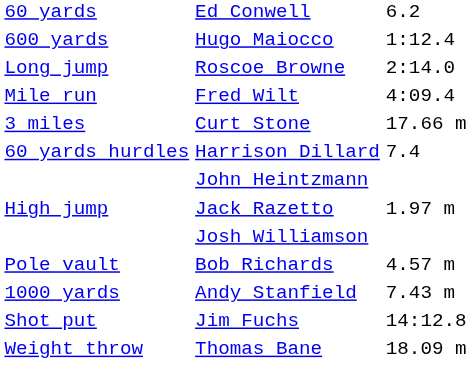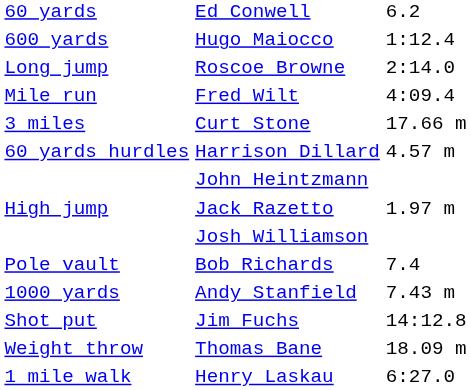 <table>
 <tr>
 <td><a href='#'>60 yards</a></td>
 <td><a href='#'>Ed Conwell</a></td>
 <td>6.2</td>
 <td></td>
 <td></td>
 <td></td>
 <td></td>
 </tr>
 <tr>
 <td><a href='#'>600 yards</a></td>
 <td><a href='#'>Hugo Maiocco</a></td>
 <td>1:12.4</td>
 <td></td>
 <td></td>
 <td></td>
 <td></td>
 </tr>
 <tr>
 <td><a href='#'>Long jump</a></td>
 <td><a href='#'>Roscoe Browne</a></td>
 <td>2:14.0</td>
 <td></td>
 <td></td>
 <td></td>
 <td></td>
 </tr>
 <tr>
 <td><a href='#'>Mile run</a></td>
 <td><a href='#'>Fred Wilt</a></td>
 <td>4:09.4</td>
 <td></td>
 <td></td>
 <td></td>
 <td></td>
 </tr>
 <tr>
 <td><a href='#'>3 miles</a></td>
 <td><a href='#'>Curt Stone</a></td>
 <td>17.66 m</td>
 <td></td>
 <td></td>
 <td></td>
 <td></td>
 </tr>
 <tr>
 <td><a href='#'>60 yards hurdles</a></td>
 <td><a href='#'>Harrison Dillard</a></td>
-<td>7.4</td>
+<td>4.57 m</td>
 <td></td>
 <td></td>
 <td></td>
 <td></td>
 </tr>
 <tr>
 <td rowspan=3><a href='#'>High jump</a></td>
 <td><a href='#'>John Heintzmann</a></td>
 <td rowspan=3>1.97 m</td>
 <td rowspan=3></td>
 <td rowspan=3></td>
 <td rowspan=3></td>
 <td rowspan=3></td>
 </tr>
 <tr>
 <td><a href='#'>Jack Razetto</a></td>
 </tr>
 <tr>
 <td><a href='#'>Josh Williamson</a></td>
 </tr>
 <tr>
 <td><a href='#'>Pole vault</a></td>
 <td><a href='#'>Bob Richards</a></td>
-<td>4.57 m</td>
+<td>7.4</td>
 <td></td>
 <td></td>
 <td></td>
 <td></td>
 </tr>
 <tr>
 <td><a href='#'>1000 yards</a></td>
 <td><a href='#'>Andy Stanfield</a></td>
 <td>7.43 m</td>
 <td></td>
 <td></td>
 <td></td>
 <td></td>
 </tr>
 <tr>
 <td><a href='#'>Shot put</a></td>
 <td><a href='#'>Jim Fuchs</a></td>
 <td>14:12.8</td>
 <td></td>
 <td></td>
 <td></td>
 <td></td>
 </tr>
 <tr>
 <td><a href='#'>Weight throw</a></td>
 <td><a href='#'>Thomas Bane</a></td>
 <td>18.09 m</td>
 <td></td>
 <td></td>
 <td></td>
 <td></td>
 </tr>
+<tr>
+<td><a href='#'>1 mile walk</a></td>
+<td><a href='#'>Henry Laskau</a></td>
+<td>6:27.0</td>
+<td></td>
+<td></td>
+<td></td>
+<td></td>
+</tr>
 </table>
